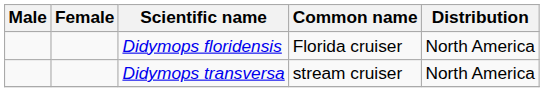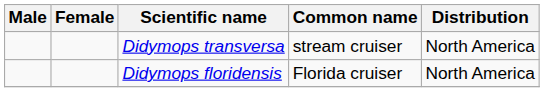 <table class="wikitable">
 <tr>
 <th>Male</th>
 <th>Female</th>
 <th>Scientific name</th>
 <th>Common name</th>
 <th>Distribution</th>
 </tr>
 <tr>
 <td></td>
 <td></td>
+<td><em><a href='#'>Didymops transversa</a></em> </td>
+<td>stream cruiser</td>
+<td>North America</td>
+</tr>
+<tr>
+<td></td>
+<td></td>
 <td><em><a href='#'>Didymops floridensis</a></em> </td>
 <td>Florida cruiser</td>
 <td>North America</td>
 </tr>
 <tr>
-<td></td>
-<td></td>
-<td><em><a href='#'>Didymops transversa</a></em> </td>
-<td>stream cruiser</td>
-<td>North America</td>
-</tr>
-<tr>
 </tr>
 </table>
